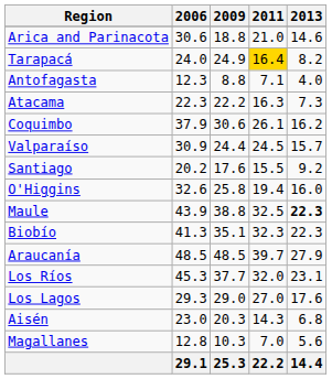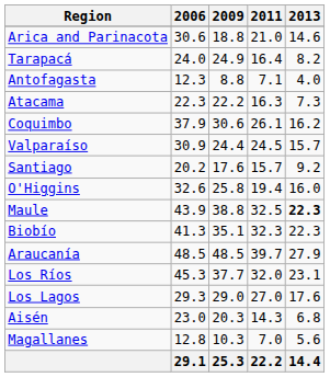 <table class="wikitable sortable" style="text-align:right">
 <tr>
 <th>Region</th>
 <th>2006</th>
 <th>2009</th>
 <th>2011</th>
 <th>2013</th>
 </tr>
 <tr>
 </tr>
 <tr>
 <td align="left"><a href='#'>Arica and Parinacota</a></td>
 <td>30.6</td>
 <td>18.8</td>
 <td>21.0</td>
 <td>14.6</td>
 </tr>
 <tr>
 <td align="left"><a href='#'>Tarapacá</a></td>
 <td>24.0</td>
 <td>24.9</td>
-<td style="background: gold;">16.4</td>
+<td>16.4</td>
 <td>8.2</td>
 </tr>
 <tr>
 <td align="left"><a href='#'>Antofagasta</a></td>
 <td>12.3</td>
 <td>8.8</td>
 <td>7.1</td>
 <td>4.0</td>
 </tr>
 <tr>
 <td align="left"><a href='#'>Atacama</a></td>
 <td>22.3</td>
 <td>22.2</td>
 <td>16.3</td>
 <td>7.3</td>
 </tr>
 <tr>
 <td align="left"><a href='#'>Coquimbo</a></td>
 <td>37.9</td>
 <td>30.6</td>
 <td>26.1</td>
 <td>16.2</td>
 </tr>
 <tr>
 <td align="left"><a href='#'>Valparaíso</a></td>
 <td>30.9</td>
 <td>24.4</td>
 <td>24.5</td>
 <td>15.7</td>
 </tr>
 <tr>
 <td align="left"><a href='#'>Santiago</a></td>
 <td>20.2</td>
 <td>17.6</td>
-<td>15.5</td>
+<td>15.7</td>
 <td>9.2</td>
 </tr>
 <tr>
 <td align="left"><a href='#'>O'Higgins</a></td>
 <td>32.6</td>
 <td>25.8</td>
 <td>19.4</td>
 <td>16.0</td>
 </tr>
 <tr>
 <td align="left"><a href='#'>Maule</a></td>
 <td>43.9</td>
 <td>38.8</td>
 <td>32.5</td>
 <td><strong>22.3</strong></td>
 </tr>
 <tr>
 <td align="left"><a href='#'>Biobío</a></td>
 <td>41.3</td>
 <td>35.1</td>
 <td>32.3</td>
 <td>22.3</td>
 </tr>
 <tr>
 <td align="left"><a href='#'>Araucanía</a></td>
 <td>48.5</td>
 <td>48.5</td>
 <td>39.7</td>
 <td>27.9</td>
 </tr>
 <tr>
 <td align="left"><a href='#'>Los Ríos</a></td>
 <td>45.3</td>
 <td>37.7</td>
 <td>32.0</td>
 <td>23.1</td>
 </tr>
 <tr>
 <td align="left"><a href='#'>Los Lagos</a></td>
 <td>29.3</td>
 <td>29.0</td>
 <td>27.0</td>
 <td>17.6</td>
 </tr>
 <tr>
 <td align="left"><a href='#'>Aisén</a></td>
 <td>23.0</td>
 <td>20.3</td>
 <td>14.3</td>
 <td>6.8</td>
 </tr>
 <tr>
 <td align="left"><a href='#'>Magallanes</a></td>
 <td>12.8</td>
 <td>10.3</td>
 <td>7.0</td>
 <td>5.6</td>
 </tr>
 <tr style="background-color: #f2f2f2">
 <td align="left"><strong></strong></td>
 <td><strong>29.1</strong></td>
 <td><strong>25.3</strong></td>
 <td><strong>22.2</strong></td>
 <td><strong>14.4</strong></td>
 </tr>
 </table>
